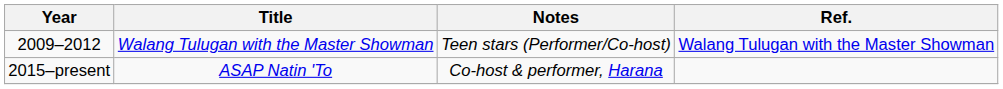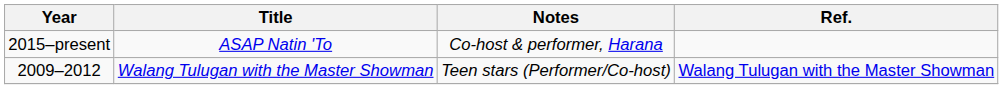 <table class="wikitable sortable" style="text-align: center">
 <tr>
 <th>Year</th>
 <th>Title</th>
 <th>Notes</th>
 <th>Ref.</th>
 </tr>
 <tr>
+<td>2015–present</td>
+<td><em><a href='#'>ASAP Natin 'To</a></em></td>
+<td><em>Co-host & performer, <a href='#'>Harana</a></em></td>
+<td></td>
+</tr>
+<tr>
 <td>2009–2012</td>
 <td><em><a href='#'>Walang Tulugan with the Master Showman</a></em></td>
 <td><em>Teen stars (Performer/Co-host)</em></td>
 <td><a href='#'>Walang Tulugan with the Master Showman</a></td>
 </tr>
 <tr>
-<td>2015–present</td>
-<td><em><a href='#'>ASAP Natin 'To</a></em></td>
-<td><em>Co-host & performer, <a href='#'>Harana</a></em></td>
-<td></td>
-</tr>
-<tr>
 </tr>
 </table>
